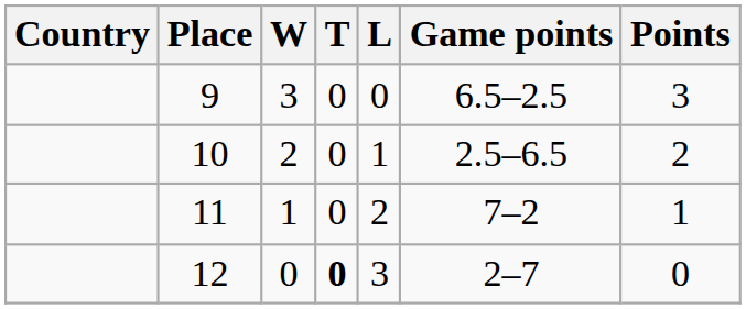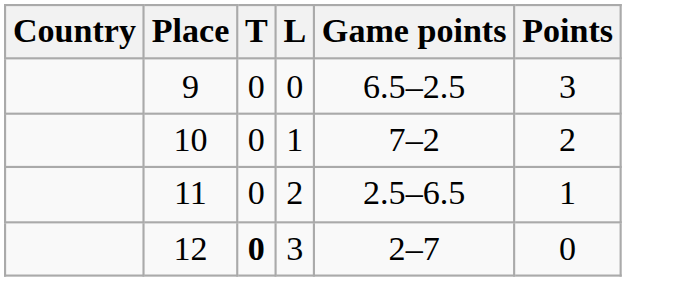 <table class="wikitable sortable" style="text-align:center">
 <tr>
 <th>Country</th>
 <th>Place</th>
-<th>W</th>
 <th>T</th>
 <th>L</th>
 <th>Game points</th>
 <th>Points</th>
 </tr>
 <tr>
 <td align=left></td>
 <td>9</td>
-<td>3</td>
 <td>0</td>
 <td>0</td>
 <td>6.5–2.5</td>
 <td>3</td>
 </tr>
 <tr>
 <td align=left></td>
 <td>10</td>
-<td>2</td>
 <td>0</td>
 <td>1</td>
-<td>2.5–6.5</td>
+<td>7–2</td>
 <td>2</td>
 </tr>
 <tr>
 <td align=left></td>
 <td>11</td>
-<td>1</td>
 <td>0</td>
 <td>2</td>
-<td>7–2</td>
+<td>2.5–6.5</td>
 <td>1</td>
 </tr>
 <tr>
 <td align=left></td>
 <td>12</td>
-<td>0</td>
 <td><strong>0</strong></td>
 <td>3</td>
 <td>2–7</td>
 <td>0</td>
 </tr>
 </table>
